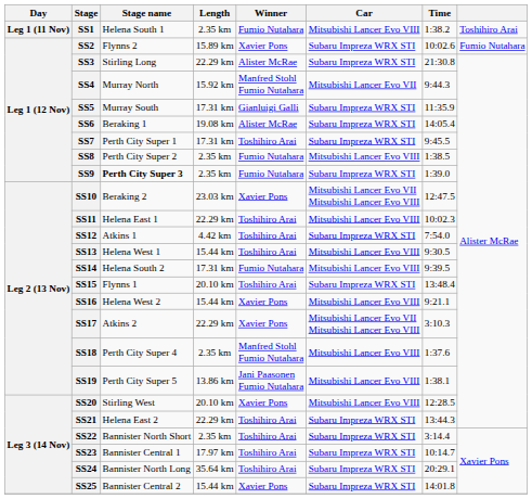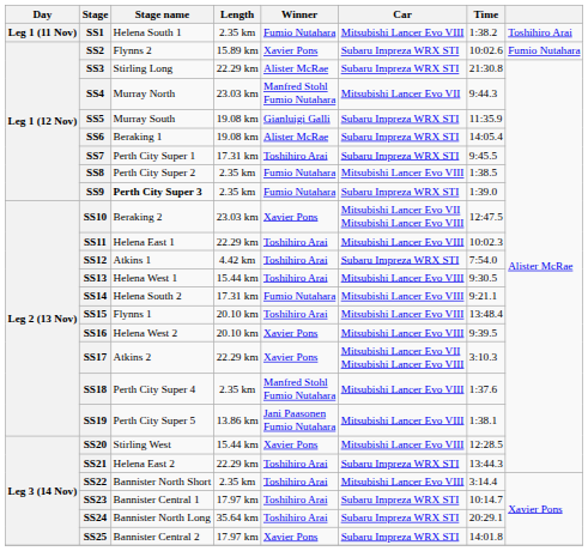 <table class="wikitable" style="font-size: 85%;">
 <tr>
 <th>Day</th>
 <th>Stage</th>
 <th>Stage name</th>
 <th>Length</th>
 <th>Winner</th>
 <th>Car</th>
 <th>Time</th>
 <th></th>
 </tr>
 <tr>
 <th rowspan="1">Leg 1 (11 Nov)</th>
 <th>SS1</th>
 <td>Helena South 1</td>
 <td align="center">2.35 km</td>
 <td> <a href='#'>Fumio Nutahara</a></td>
 <td><a href='#'>Mitsubishi Lancer Evo VIII</a></td>
 <td>1:38.2</td>
 <td rowspan="1"> <a href='#'>Toshihiro Arai</a></td>
 </tr>
 <tr>
 <th rowspan="8">Leg 1 (12 Nov)</th>
 <th>SS2</th>
 <td>Flynns 2</td>
 <td align="center">15.89 km</td>
 <td> <a href='#'>Xavier Pons</a></td>
 <td><a href='#'>Subaru Impreza WRX STI</a></td>
 <td>10:02.6</td>
 <td rowspan="1"> <a href='#'>Fumio Nutahara</a></td>
 </tr>
 <tr>
 <th>SS3</th>
 <td>Stirling Long</td>
 <td align="center">22.29 km</td>
 <td> <a href='#'>Alister McRae</a></td>
 <td><a href='#'>Subaru Impreza WRX STI</a></td>
 <td>21:30.8</td>
 <td rowspan="19"> <a href='#'>Alister McRae</a></td>
 </tr>
 <tr>
 <th>SS4</th>
 <td>Murray North</td>
-<td align="center">15.92 km</td>
+<td align="center">23.03 km</td>
 <td> <a href='#'>Manfred Stohl</a><br> <a href='#'>Fumio Nutahara</a></td>
 <td><a href='#'>Mitsubishi Lancer Evo VII</a></td>
 <td>9:44.3</td>
 </tr>
 <tr>
 <th>SS5</th>
 <td>Murray South</td>
-<td align="center">17.31 km</td>
+<td align="center">19.08 km</td>
 <td> <a href='#'>Gianluigi Galli</a></td>
 <td><a href='#'>Subaru Impreza WRX STI</a></td>
 <td>11:35.9</td>
 </tr>
 <tr>
 <th>SS6</th>
 <td>Beraking 1</td>
 <td align="center">19.08 km</td>
 <td> <a href='#'>Alister McRae</a></td>
 <td><a href='#'>Subaru Impreza WRX STI</a></td>
 <td>14:05.4</td>
 </tr>
 <tr>
 <th>SS7</th>
 <td>Perth City Super 1</td>
 <td align="center">17.31 km</td>
 <td> <a href='#'>Toshihiro Arai</a></td>
 <td><a href='#'>Subaru Impreza WRX STI</a></td>
 <td>9:45.5</td>
 </tr>
 <tr>
 <th>SS8</th>
 <td>Perth City Super 2</td>
 <td align="center">2.35 km</td>
 <td> <a href='#'>Fumio Nutahara</a></td>
 <td><a href='#'>Mitsubishi Lancer Evo VIII</a></td>
 <td>1:38.5</td>
 </tr>
 <tr>
 <th>SS9</th>
 <td><strong>Perth City Super 3</strong></td>
 <td align="center">2.35 km</td>
 <td> <a href='#'>Fumio Nutahara</a></td>
 <td><a href='#'>Subaru Impreza WRX STI</a></td>
 <td>1:39.0</td>
 </tr>
 <tr>
 <th rowspan="10">Leg 2 (13 Nov)</th>
 <th>SS10</th>
 <td>Beraking 2</td>
 <td align="center">23.03 km</td>
 <td> <a href='#'>Xavier Pons</a></td>
 <td><a href='#'>Mitsubishi Lancer Evo VII</a><br><a href='#'>Mitsubishi Lancer Evo VIII</a></td>
 <td>12:47.5</td>
 </tr>
 <tr>
 <th>SS11</th>
 <td>Helena East 1</td>
 <td align="center">22.29 km</td>
 <td> <a href='#'>Toshihiro Arai</a></td>
 <td><a href='#'>Mitsubishi Lancer Evo VIII</a></td>
 <td>10:02.3</td>
 </tr>
 <tr>
 <th>SS12</th>
 <td>Atkins 1</td>
 <td align="center">4.42 km</td>
 <td> <a href='#'>Toshihiro Arai</a></td>
 <td><a href='#'>Subaru Impreza WRX STI</a></td>
 <td>7:54.0</td>
 </tr>
 <tr>
 <th>SS13</th>
 <td>Helena West 1</td>
 <td align="center">15.44 km</td>
 <td> <a href='#'>Toshihiro Arai</a></td>
 <td><a href='#'>Mitsubishi Lancer Evo VIII</a></td>
 <td>9:30.5</td>
 </tr>
 <tr>
 <th>SS14</th>
 <td>Helena South 2</td>
 <td align="center">17.31 km</td>
 <td> <a href='#'>Fumio Nutahara</a></td>
 <td><a href='#'>Mitsubishi Lancer Evo VIII</a></td>
-<td>9:39.5</td>
+<td>9:21.1</td>
 </tr>
 <tr>
 <th>SS15</th>
 <td>Flynns 1</td>
 <td align="center">20.10 km</td>
 <td> <a href='#'>Toshihiro Arai</a></td>
-<td><a href='#'>Subaru Impreza WRX STI</a></td>
+<td><a href='#'>Mitsubishi Lancer Evo VIII</a></td>
 <td>13:48.4</td>
 </tr>
 <tr>
 <th>SS16</th>
 <td>Helena West 2</td>
-<td align="center">15.44 km</td>
+<td align="center">20.10 km</td>
 <td> <a href='#'>Xavier Pons</a></td>
 <td><a href='#'>Mitsubishi Lancer Evo VIII</a></td>
-<td>9:21.1</td>
+<td>9:39.5</td>
 </tr>
 <tr>
 <th>SS17</th>
 <td>Atkins 2</td>
 <td align="center">22.29 km</td>
 <td> <a href='#'>Xavier Pons</a></td>
 <td><a href='#'>Mitsubishi Lancer Evo VII</a><br><a href='#'>Mitsubishi Lancer Evo VIII</a></td>
 <td>3:10.3</td>
 </tr>
 <tr>
 <th>SS18</th>
 <td>Perth City Super 4</td>
 <td align="center">2.35 km</td>
 <td> <a href='#'>Manfred Stohl</a><br> <a href='#'>Fumio Nutahara</a></td>
 <td><a href='#'>Mitsubishi Lancer Evo VIII</a></td>
 <td>1:37.6</td>
 </tr>
 <tr>
 <th>SS19</th>
 <td>Perth City Super 5</td>
 <td align="center">13.86 km</td>
 <td> <a href='#'>Jani Paasonen</a><br> <a href='#'>Fumio Nutahara</a></td>
 <td><a href='#'>Mitsubishi Lancer Evo VIII</a></td>
 <td>1:38.1</td>
 </tr>
 <tr>
 <th rowspan="6">Leg 3 (14 Nov)</th>
 <th>SS20</th>
 <td>Stirling West</td>
-<td align="center">20.10 km</td>
+<td align="center">15.44 km</td>
 <td> <a href='#'>Xavier Pons</a></td>
 <td><a href='#'>Mitsubishi Lancer Evo VIII</a></td>
 <td>12:28.5</td>
 </tr>
 <tr>
 <th>SS21</th>
 <td>Helena East 2</td>
 <td align="center">22.29 km</td>
 <td> <a href='#'>Toshihiro Arai</a></td>
 <td><a href='#'>Subaru Impreza WRX STI</a></td>
 <td>13:44.3</td>
 </tr>
 <tr>
 <th>SS22</th>
 <td>Bannister North Short</td>
 <td align="center">2.35 km</td>
 <td> <a href='#'>Toshihiro Arai</a></td>
-<td><a href='#'>Subaru Impreza WRX STI</a></td>
+<td><a href='#'>Mitsubishi Lancer Evo VIII</a></td>
 <td>3:14.4</td>
 <td rowspan="4"> <a href='#'>Xavier Pons</a></td>
 </tr>
 <tr>
 <th>SS23</th>
 <td>Bannister Central 1</td>
 <td align="center">17.97 km</td>
 <td> <a href='#'>Toshihiro Arai</a></td>
 <td><a href='#'>Subaru Impreza WRX STI</a></td>
 <td>10:14.7</td>
 </tr>
 <tr>
 <th>SS24</th>
 <td>Bannister North Long</td>
 <td align="center">35.64 km</td>
 <td> <a href='#'>Toshihiro Arai</a></td>
 <td><a href='#'>Subaru Impreza WRX STI</a></td>
 <td>20:29.1</td>
 </tr>
 <tr>
 <th>SS25</th>
 <td>Bannister Central 2</td>
-<td align="center">15.44 km</td>
+<td align="center">17.97 km</td>
 <td> <a href='#'>Xavier Pons</a></td>
 <td><a href='#'>Subaru Impreza WRX STI</a></td>
 <td>14:01.8</td>
 </tr>
 <tr>
 </tr>
 </table>
